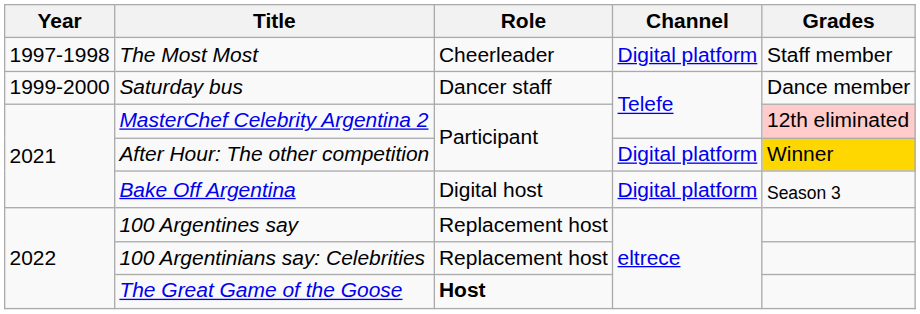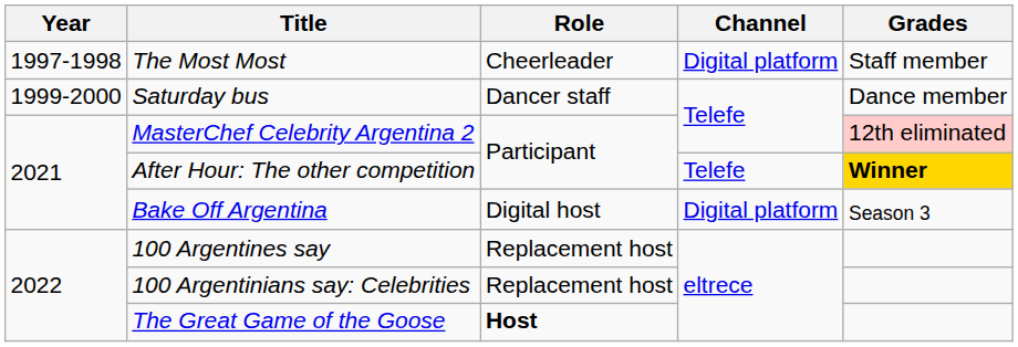 <table class="wikitable">
 <tr>
 <th>Year</th>
 <th>Title</th>
 <th>Role</th>
 <th>Channel</th>
 <th>Grades</th>
 </tr>
 <tr>
 <td>1997-1998</td>
 <td><em>The Most Most</em></td>
 <td>Cheerleader</td>
 <td><a href='#'>Digital platform</a></td>
 <td>Staff member</td>
 </tr>
 <tr>
 <td>1999-2000</td>
 <td><em>Saturday bus</em></td>
 <td>Dancer staff</td>
 <td rowspan="2"><a href='#'>Telefe</a></td>
 <td>Dance member</td>
 </tr>
 <tr>
 <td rowspan="3">2021</td>
 <td><em><a href='#'>MasterChef Celebrity Argentina 2</a></em></td>
 <td rowspan="2">Participant</td>
 <td bgcolor="#ffcccb">12th eliminated</td>
 </tr>
 <tr>
 <td><em>After Hour: The other competition</em></td>
-<td><a href='#'>Digital platform</a></td>
-<td bgcolor="gold">Winner</td>
+<td><a href='#'>Telefe</a></td>
+<td bgcolor="gold"><strong>Winner</strong></td>
 </tr>
 <tr>
 <td><em><a href='#'>Bake Off Argentina</a></em></td>
 <td>Digital host</td>
 <td><a href='#'>Digital platform</a></td>
 <td><sub>Season 3</sub></td>
 </tr>
 <tr>
 <td rowspan="3">2022</td>
 <td><em>100 Argentines say</em></td>
 <td>Replacement host</td>
 <td rowspan="3"><a href='#'>eltrece</a></td>
 <td></td>
 </tr>
 <tr>
 <td><em>100 Argentinians say: Celebrities</em></td>
 <td>Replacement host</td>
 <td></td>
 </tr>
 <tr>
 <td><em><a href='#'>The Great Game of the Goose</a></em></td>
 <td><strong>Host</strong></td>
 <td></td>
 </tr>
 </table>
